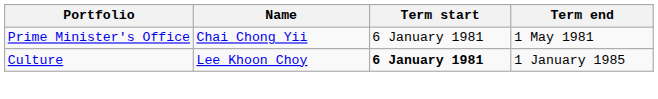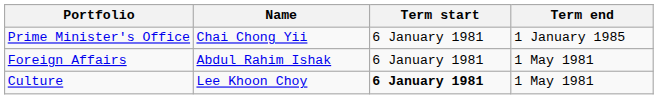 <table class="wikitable unsortable" style="font-size: 90%;">
 <tr>
 <th scope="col">Portfolio</th>
 <th scope="col" width="150px">Name</th>
 <th scope="col" width="120px">Term start</th>
 <th scope="col" width="120px">Term end</th>
 </tr>
 <tr>
 <td><a href='#'>Prime Minister's Office</a></td>
 <td><a href='#'>Chai Chong Yii</a></td>
 <td>6 January 1981</td>
+<td>1 January 1985</td>
+</tr>
+<tr>
+<td><a href='#'>Foreign Affairs</a></td>
+<td><a href='#'>Abdul Rahim Ishak</a></td>
+<td>6 January 1981</td>
 <td>1 May 1981</td>
 </tr>
 <tr>
 <td><a href='#'>Culture</a></td>
 <td><a href='#'>Lee Khoon Choy</a></td>
 <td><strong>6 January 1981</strong></td>
-<td>1 January 1985</td>
+<td>1 May 1981</td>
 </tr>
 </table>
